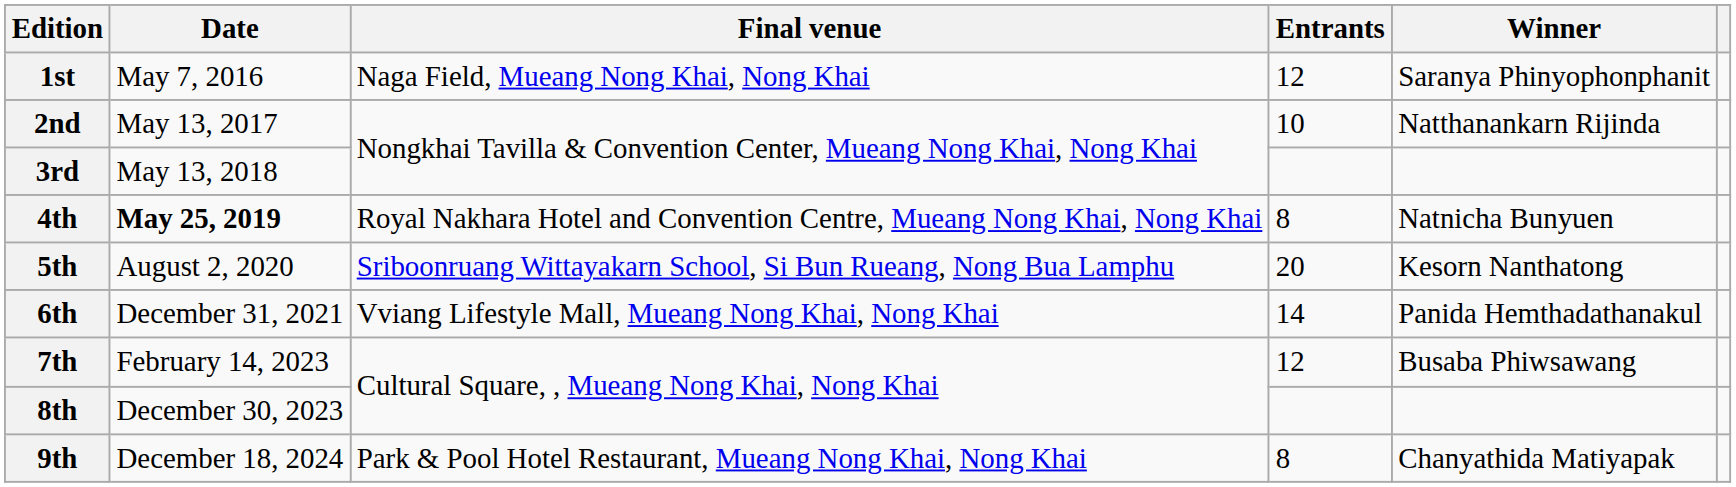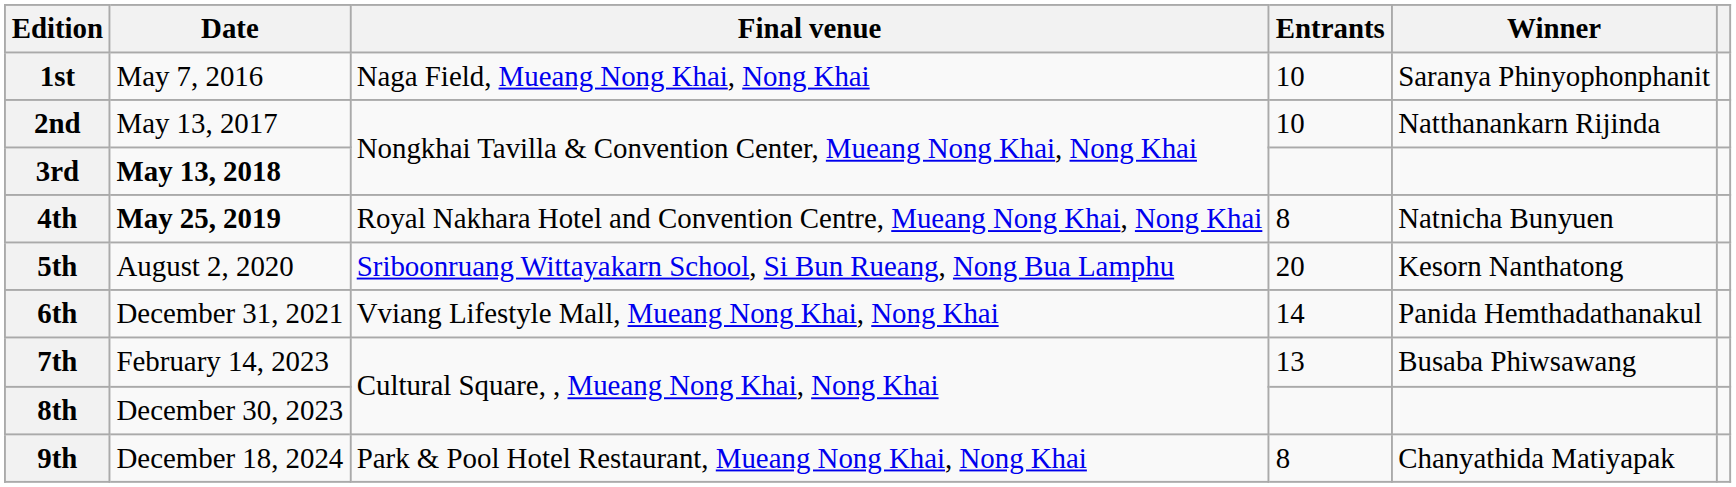 <table class="wikitable defaultcenter col2left col3left col5left" style="font-size:95%;">
 <tr>
 <th>Edition</th>
 <th>Date</th>
 <th>Final venue</th>
 <th>Entrants</th>
 <th>Winner</th>
 <th></th>
 </tr>
 <tr>
 <th>1st</th>
 <td>May 7, 2016</td>
 <td>Naga Field, <a href='#'>Mueang Nong Khai</a>, <a href='#'>Nong Khai</a></td>
-<td>12</td>
+<td>10</td>
 <td>Saranya Phinyophonphanit</td>
 <td></td>
 </tr>
 <tr>
 <th>2nd</th>
 <td>May 13, 2017</td>
 <td rowspan=2>Nongkhai Tavilla & Convention Center, <a href='#'>Mueang Nong Khai</a>, <a href='#'>Nong Khai</a></td>
 <td>10</td>
 <td>Natthanankarn Rijinda</td>
 <td></td>
 </tr>
 <tr>
 <th>3rd</th>
-<td>May 13, 2018</td>
+<td><strong>May 13, 2018</strong></td>
 <td></td>
 <td></td>
 <td></td>
 </tr>
 <tr>
 <th>4th</th>
 <td><strong>May 25, 2019</strong></td>
 <td>Royal Nakhara Hotel and Convention Centre, <a href='#'>Mueang Nong Khai</a>, <a href='#'>Nong Khai</a></td>
 <td>8</td>
 <td>Natnicha Bunyuen</td>
 <td></td>
 </tr>
 <tr>
 <th>5th</th>
 <td>August 2, 2020</td>
 <td><a href='#'>Sriboonruang Wittayakarn School</a>, <a href='#'>Si Bun Rueang</a>, <a href='#'>Nong Bua Lamphu</a></td>
 <td>20</td>
 <td>Kesorn Nanthatong</td>
 <td></td>
 </tr>
 <tr>
 <th>6th</th>
 <td>December 31, 2021</td>
 <td>Vviang Lifestyle Mall, <a href='#'>Mueang Nong Khai</a>, <a href='#'>Nong Khai</a></td>
 <td>14</td>
 <td>Panida Hemthadathanakul</td>
 <td></td>
 </tr>
 <tr>
 <th>7th</th>
 <td>February 14, 2023</td>
 <td rowspan=2>Cultural Square, , <a href='#'>Mueang Nong Khai</a>, <a href='#'>Nong Khai</a></td>
-<td>12</td>
+<td>13</td>
 <td>Busaba Phiwsawang</td>
 <td></td>
 </tr>
 <tr>
 <th>8th</th>
 <td>December 30, 2023</td>
 <td></td>
 <td></td>
 <td></td>
 </tr>
 <tr>
 <th>9th</th>
 <td>December 18, 2024</td>
 <td>Park & Pool Hotel Restaurant, <a href='#'>Mueang Nong Khai</a>, <a href='#'>Nong Khai</a></td>
 <td>8</td>
 <td>Chanyathida Matiyapak</td>
 <td></td>
 </tr>
 </table>
